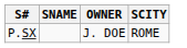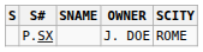 <table class="wikitable">
 <tr>
+<th>S</th>
 <th>S#</th>
 <th>SNAME</th>
 <th>OWNER</th>
 <th>SCITY</th>
 </tr>
 <tr>
+<td></td>
 <td>P.<u>SX</u></td>
 <td></td>
 <td>J. DOE</td>
 <td>ROME</td>
 </tr>
 </table>
